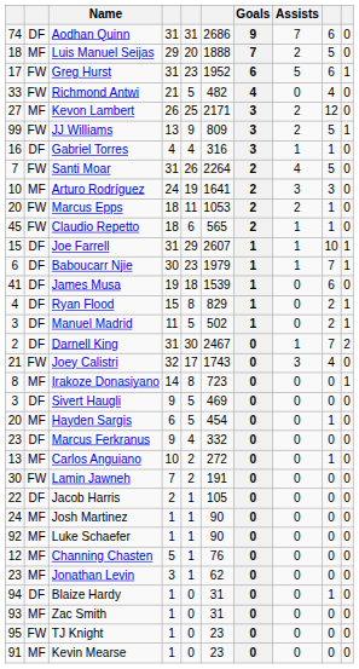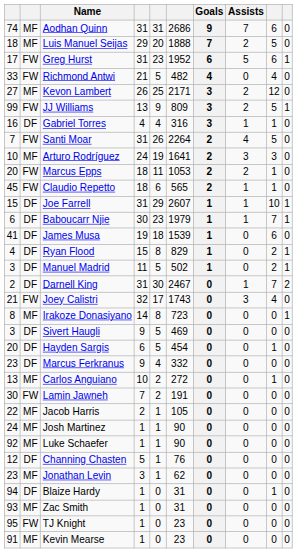 <table class="wikitable sortable" style="text-align:center; font-size:100%;">
 <tr>
 <th></th>
 <th></th>
 <th>Name</th>
 <th></th>
 <th></th>
 <th></th>
 <th>Goals</th>
 <th>Assists</th>
 <th></th>
 <th></th>
 </tr>
 <tr>
 <td>74</td>
-<td>DF</td>
+<td>MF</td>
 <td align=left> <a href='#'>Aodhan Quinn</a></td>
 <td>31</td>
 <td>31</td>
 <td>2686</td>
 <th>9</th>
 <td>7</td>
 <td>6</td>
 <td>0</td>
 </tr>
 <tr>
 <td>18</td>
 <td>MF</td>
 <td align=left> <a href='#'>Luis Manuel Seijas</a></td>
 <td>29</td>
 <td>20</td>
 <td>1888</td>
 <th>7</th>
 <td>2</td>
 <td>5</td>
 <td>0</td>
 </tr>
 <tr>
 <td>17</td>
 <td>FW</td>
 <td align=left> <a href='#'>Greg Hurst</a></td>
 <td>31</td>
 <td>23</td>
 <td>1952</td>
 <th>6</th>
 <td>5</td>
 <td>6</td>
 <td>1</td>
 </tr>
 <tr>
 <td>33</td>
 <td>FW</td>
 <td align=left> <a href='#'>Richmond Antwi</a></td>
 <td>21</td>
 <td>5</td>
 <td>482</td>
 <th>4</th>
 <td>0</td>
 <td>4</td>
 <td>0</td>
 </tr>
 <tr>
 <td>27</td>
 <td>MF</td>
 <td align=left> <a href='#'>Kevon Lambert</a></td>
 <td>26</td>
 <td>25</td>
 <td>2171</td>
 <th>3</th>
 <td>2</td>
 <td>12</td>
 <td>0</td>
 </tr>
 <tr>
 <td>99</td>
 <td>FW</td>
 <td align=left> <a href='#'>JJ Williams</a></td>
 <td>13</td>
 <td>9</td>
 <td>809</td>
 <th>3</th>
 <td>2</td>
 <td>5</td>
 <td>1</td>
 </tr>
 <tr>
 <td>16</td>
 <td>DF</td>
 <td align=left> <a href='#'>Gabriel Torres</a></td>
 <td>4</td>
 <td>4</td>
 <td>316</td>
 <th>3</th>
 <td>1</td>
 <td>1</td>
 <td>0</td>
 </tr>
 <tr>
 <td>7</td>
 <td>FW</td>
 <td align=left> <a href='#'>Santi Moar</a></td>
 <td>31</td>
 <td>26</td>
 <td>2264</td>
 <th>2</th>
 <td>4</td>
 <td>5</td>
 <td>0</td>
 </tr>
 <tr>
 <td>10</td>
 <td>MF</td>
 <td align=left> <a href='#'>Arturo Rodríguez</a></td>
 <td>24</td>
 <td>19</td>
 <td>1641</td>
 <th>2</th>
 <td>3</td>
 <td>3</td>
 <td>0</td>
 </tr>
 <tr>
 <td>20</td>
 <td>FW</td>
 <td align=left> <a href='#'>Marcus Epps</a></td>
 <td>18</td>
 <td>11</td>
 <td>1053</td>
 <th>2</th>
 <td>2</td>
 <td>1</td>
 <td>0</td>
 </tr>
 <tr>
 <td>45</td>
 <td>FW</td>
 <td align=left> <a href='#'>Claudio Repetto</a></td>
 <td>18</td>
 <td>6</td>
 <td>565</td>
 <th>2</th>
 <td>1</td>
 <td>1</td>
 <td>0</td>
 </tr>
 <tr>
 <td>15</td>
 <td>DF</td>
 <td align=left> <a href='#'>Joe Farrell</a></td>
 <td>31</td>
 <td>29</td>
 <td>2607</td>
 <th>1</th>
 <td>1</td>
 <td>10</td>
 <td>1</td>
 </tr>
 <tr>
 <td>6</td>
 <td>DF</td>
 <td align=left> <a href='#'>Baboucarr Njie</a></td>
 <td>30</td>
 <td>23</td>
 <td>1979</td>
 <th>1</th>
 <td>1</td>
 <td>7</td>
 <td>1</td>
 </tr>
 <tr>
 <td>41</td>
 <td>DF</td>
 <td align=left> <a href='#'>James Musa</a></td>
 <td>19</td>
 <td>18</td>
 <td>1539</td>
 <th>1</th>
 <td>0</td>
 <td>6</td>
 <td>0</td>
 </tr>
 <tr>
 <td>4</td>
 <td>DF</td>
 <td align=left> <a href='#'>Ryan Flood</a></td>
 <td>15</td>
 <td>8</td>
 <td>829</td>
 <th>1</th>
 <td>0</td>
 <td>2</td>
 <td>1</td>
 </tr>
 <tr>
 <td>3</td>
 <td>DF</td>
 <td align=left> <a href='#'>Manuel Madrid</a></td>
 <td>11</td>
 <td>5</td>
 <td>502</td>
 <th>1</th>
 <td>0</td>
 <td>2</td>
 <td>1</td>
 </tr>
 <tr>
 <td>2</td>
 <td>DF</td>
 <td align=left> <a href='#'>Darnell King</a></td>
 <td>31</td>
 <td>30</td>
 <td>2467</td>
 <th>0</th>
 <td>1</td>
 <td>7</td>
 <td>2</td>
 </tr>
 <tr>
 <td>21</td>
 <td>FW</td>
 <td align=left> <a href='#'>Joey Calistri</a></td>
 <td>32</td>
 <td>17</td>
 <td>1743</td>
 <th>0</th>
 <td>3</td>
 <td>4</td>
 <td>0</td>
 </tr>
 <tr>
 <td>8</td>
 <td>MF</td>
 <td align=left> <a href='#'>Irakoze Donasiyano</a></td>
 <td>14</td>
 <td>8</td>
 <td>723</td>
 <th>0</th>
 <td>0</td>
 <td>0</td>
 <td>1</td>
 </tr>
 <tr>
 <td>3</td>
 <td>DF</td>
 <td align=left> <a href='#'>Sivert Haugli</a></td>
 <td>9</td>
 <td>5</td>
 <td>469</td>
 <th>0</th>
 <td>0</td>
 <td>0</td>
 <td>0</td>
 </tr>
 <tr>
 <td>20</td>
-<td>MF</td>
+<td>DF</td>
 <td align=left> <a href='#'>Hayden Sargis</a></td>
 <td>6</td>
 <td>5</td>
 <td>454</td>
 <th>0</th>
 <td>0</td>
 <td>1</td>
 <td>0</td>
 </tr>
 <tr>
 <td>23</td>
 <td>DF</td>
 <td align=left> <a href='#'>Marcus Ferkranus</a></td>
 <td>9</td>
 <td>4</td>
 <td>332</td>
 <th>0</th>
 <td>0</td>
 <td>0</td>
 <td>0</td>
 </tr>
 <tr>
 <td>13</td>
 <td>MF</td>
 <td align=left> <a href='#'>Carlos Anguiano</a></td>
 <td>10</td>
 <td>2</td>
 <td>272</td>
 <th>0</th>
 <td>0</td>
 <td>1</td>
 <td>0</td>
 </tr>
 <tr>
 <td>30</td>
 <td>FW</td>
 <td align=left> <a href='#'>Lamin Jawneh</a></td>
 <td>7</td>
 <td>2</td>
 <td>191</td>
 <th>0</th>
 <td>0</td>
 <td>0</td>
 <td>0</td>
 </tr>
 <tr>
 <td>22</td>
-<td>DF</td>
+<td>MF</td>
 <td align=left> Jacob Harris</td>
 <td>2</td>
 <td>1</td>
 <td>105</td>
 <th>0</th>
 <td>0</td>
 <td>0</td>
 <td>0</td>
 </tr>
 <tr>
 <td>24</td>
 <td>MF</td>
 <td align=left> Josh Martinez</td>
 <td>1</td>
 <td>1</td>
 <td>90</td>
 <th>0</th>
 <td>0</td>
 <td>0</td>
 <td>0</td>
 </tr>
 <tr>
 <td>92</td>
 <td>MF</td>
 <td align=left> Luke Schaefer</td>
 <td>1</td>
 <td>1</td>
 <td>90</td>
 <th>0</th>
 <td>0</td>
 <td>0</td>
 <td>0</td>
 </tr>
 <tr>
 <td>12</td>
-<td>MF</td>
+<td>DF</td>
 <td align=left> <a href='#'>Channing Chasten</a></td>
 <td>5</td>
 <td>1</td>
 <td>76</td>
 <th>0</th>
 <td>0</td>
 <td>0</td>
 <td>0</td>
 </tr>
 <tr>
 <td>23</td>
 <td>MF</td>
 <td align=left> <a href='#'>Jonathan Levin</a></td>
 <td>3</td>
 <td>1</td>
 <td>62</td>
 <th>0</th>
 <td>0</td>
 <td>0</td>
 <td>0</td>
 </tr>
 <tr>
 <td>94</td>
 <td>DF</td>
 <td align=left> Blaize Hardy</td>
 <td>1</td>
 <td>0</td>
 <td>31</td>
 <th>0</th>
 <td>0</td>
 <td>1</td>
 <td>0</td>
 </tr>
 <tr>
 <td>93</td>
 <td>MF</td>
 <td align=left> Zac Smith</td>
 <td>1</td>
 <td>0</td>
 <td>31</td>
 <th>0</th>
 <td>0</td>
 <td>0</td>
 <td>0</td>
 </tr>
 <tr>
 <td>95</td>
 <td>FW</td>
 <td align=left> TJ Knight</td>
 <td>1</td>
 <td>0</td>
 <td>23</td>
 <th>0</th>
 <td>0</td>
 <td>0</td>
 <td>0</td>
 </tr>
 <tr>
 <td>91</td>
 <td>MF</td>
 <td align=left> Kevin Mearse</td>
 <td>1</td>
 <td>0</td>
 <td>23</td>
 <th>0</th>
 <td>0</td>
 <td>0</td>
 <td>0</td>
 </tr>
 </table>
